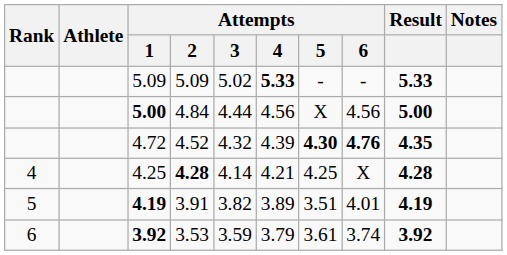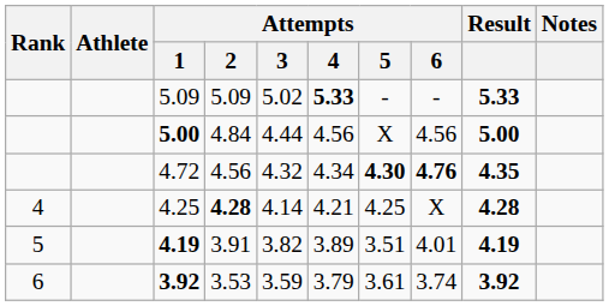 <table class="wikitable">
 <tr>
 <th rowspan="2">Rank</th>
 <th rowspan="2">Athlete</th>
 <th colspan="6">Attempts</th>
 <th>Result</th>
 <th>Notes</th>
 </tr>
 <tr>
 <th>1</th>
 <th>2</th>
 <th>3</th>
 <th>4</th>
 <th>5</th>
 <th>6</th>
 <th></th>
 <th></th>
 </tr>
 <tr align="center">
 <td></td>
 <td align="left"></td>
 <td>5.09</td>
 <td>5.09</td>
 <td>5.02</td>
 <td><strong>5.33</strong></td>
 <td>-</td>
 <td>-</td>
 <td><strong> 5.33 </strong></td>
 <td></td>
 </tr>
 <tr align="center">
 <td></td>
 <td align="left"></td>
 <td><strong>5.00</strong></td>
 <td>4.84</td>
 <td>4.44</td>
 <td>4.56</td>
 <td>X</td>
 <td>4.56</td>
 <td><strong> 5.00 </strong></td>
 <td></td>
 </tr>
 <tr align="center">
 <td></td>
 <td align="left"></td>
 <td>4.72</td>
-<td>4.52</td>
+<td>4.56</td>
 <td>4.32</td>
-<td>4.39</td>
+<td>4.34</td>
 <td><strong>4.30</strong></td>
 <td><strong>4.76</strong></td>
 <td><strong> 4.35 </strong></td>
 <td></td>
 </tr>
 <tr align="center">
 <td>4</td>
 <td align="left"></td>
 <td>4.25</td>
 <td><strong>4.28</strong></td>
 <td>4.14</td>
 <td>4.21</td>
 <td>4.25</td>
 <td>X</td>
 <td><strong> 4.28 </strong></td>
 <td></td>
 </tr>
 <tr align="center">
 <td>5</td>
 <td align="left"></td>
 <td><strong>4.19</strong></td>
 <td>3.91</td>
 <td>3.82</td>
 <td>3.89</td>
 <td>3.51</td>
 <td>4.01</td>
 <td><strong>  4.19 </strong></td>
 <td></td>
 </tr>
 <tr align="center">
 <td>6</td>
 <td align="left"></td>
 <td><strong> 3.92</strong></td>
 <td>3.53</td>
 <td>3.59</td>
 <td>3.79</td>
 <td>3.61</td>
 <td>3.74</td>
 <td><strong> 3.92  </strong></td>
 <td></td>
 </tr>
 </table>
